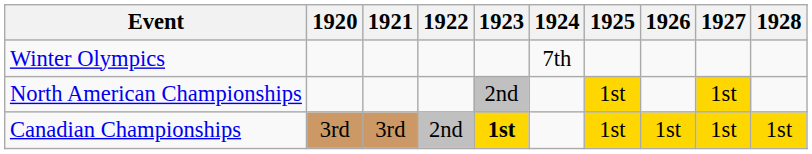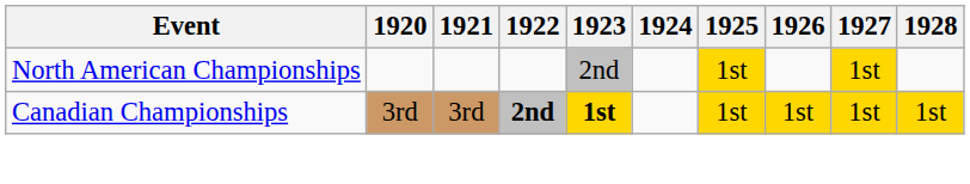 <table class="wikitable">
 <tr>
 <th>Event</th>
 <th>1920</th>
 <th>1921</th>
 <th>1922</th>
 <th>1923</th>
 <th>1924</th>
 <th>1925</th>
 <th>1926</th>
 <th>1927</th>
 <th>1928</th>
-</tr>
-<tr>
-<td><a href='#'>Winter Olympics</a></td>
-<td></td>
-<td></td>
-<td></td>
-<td></td>
-<td align="center">7th</td>
-<td></td>
-<td></td>
-<td></td>
-<td></td>
 </tr>
 <tr>
 <td><a href='#'>North American Championships</a></td>
 <td></td>
 <td></td>
 <td></td>
 <td align="center" bgcolor="silver">2nd</td>
 <td></td>
 <td align="center" bgcolor="gold">1st</td>
 <td></td>
 <td align="center" bgcolor="gold">1st</td>
 <td></td>
 </tr>
 <tr>
 <td><a href='#'>Canadian Championships</a></td>
 <td align="center" bgcolor="cc9966">3rd</td>
 <td align="center" bgcolor="cc9966">3rd</td>
-<td align="center" bgcolor="silver">2nd</td>
+<td align="center" bgcolor="silver"><strong>2nd</strong></td>
 <td align="center" bgcolor="gold"><strong>1st</strong></td>
 <td></td>
 <td align="center" bgcolor="gold">1st</td>
 <td align="center" bgcolor="gold">1st</td>
 <td align="center" bgcolor="gold">1st</td>
 <td align="center" bgcolor="gold">1st</td>
 </tr>
 </table>
